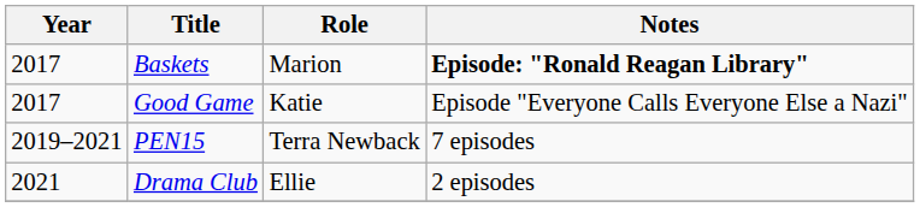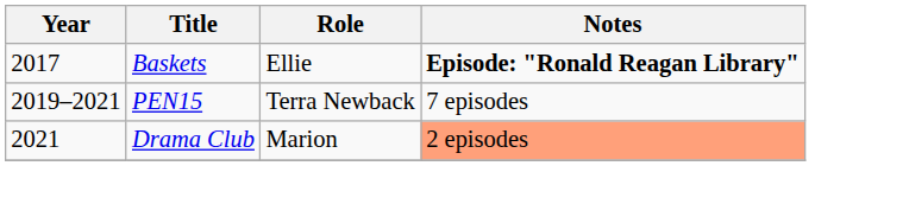 <table class="wikitable sortable">
 <tr>
 <th>Year</th>
 <th>Title</th>
 <th>Role</th>
 <th>Notes</th>
 </tr>
 <tr>
 <td>2017</td>
 <td><em><a href='#'>Baskets</a></em></td>
-<td>Marion</td>
+<td>Ellie</td>
 <td><strong>Episode: "Ronald Reagan Library"</strong></td>
-</tr>
-<tr>
-<td>2017</td>
-<td><em><a href='#'>Good Game</a></em></td>
-<td>Katie</td>
-<td>Episode "Everyone Calls Everyone Else a Nazi"</td>
 </tr>
 <tr>
 <td>2019–2021</td>
 <td><em><a href='#'>PEN15</a></em></td>
 <td>Terra Newback</td>
 <td>7 episodes</td>
 </tr>
 <tr>
 <td>2021</td>
 <td><em><a href='#'>Drama Club</a></em></td>
-<td>Ellie</td>
-<td>2 episodes</td>
+<td>Marion</td>
+<td style="background: lightsalmon;">2 episodes</td>
 </tr>
 <tr>
 </tr>
 </table>
